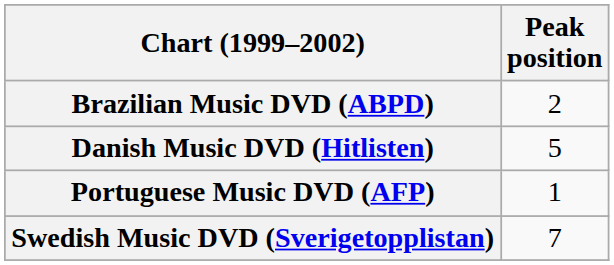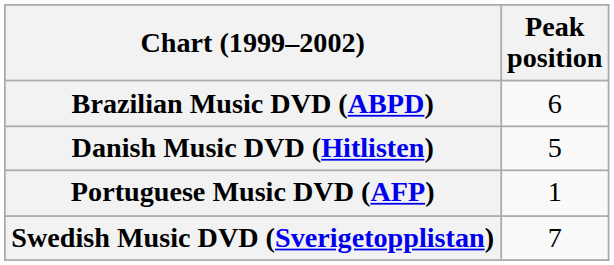 <table class="wikitable plainrowheaders sortable" style="text-align:center;">
 <tr>
 <th>Chart (1999–2002)</th>
 <th>Peak<br>position</th>
 </tr>
 <tr>
 <th scope="row">Brazilian Music DVD (<a href='#'>ABPD</a>)</th>
-<td>2</td>
+<td>6</td>
 </tr>
 <tr>
 <th scope="row">Danish Music DVD (<a href='#'>Hitlisten</a>)</th>
 <td>5</td>
 </tr>
 <tr>
 <th scope="row">Portuguese Music DVD (<a href='#'>AFP</a>)</th>
 <td>1</td>
 </tr>
 <tr>
 <th scope="row">Swedish Music DVD (<a href='#'>Sverigetopplistan</a>)</th>
 <td>7</td>
 </tr>
 </table>
